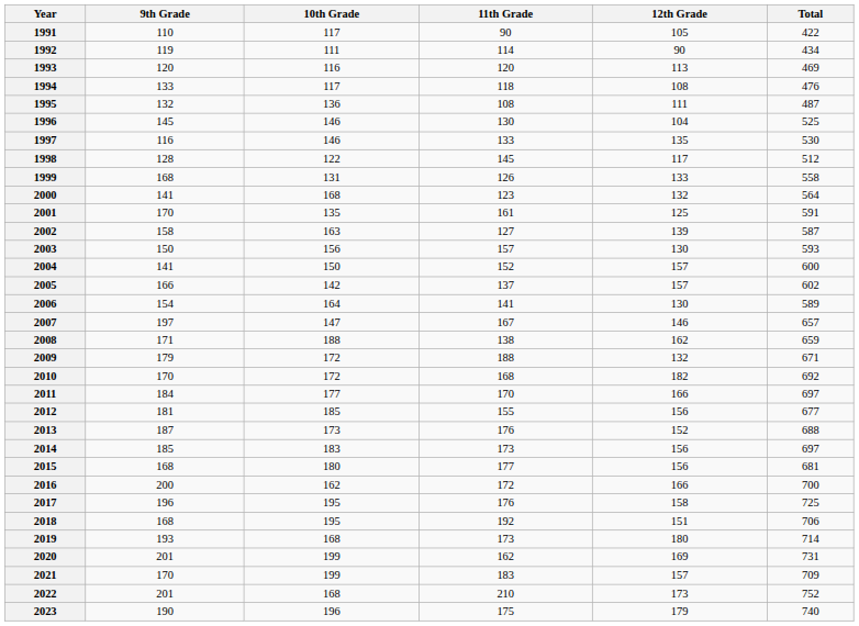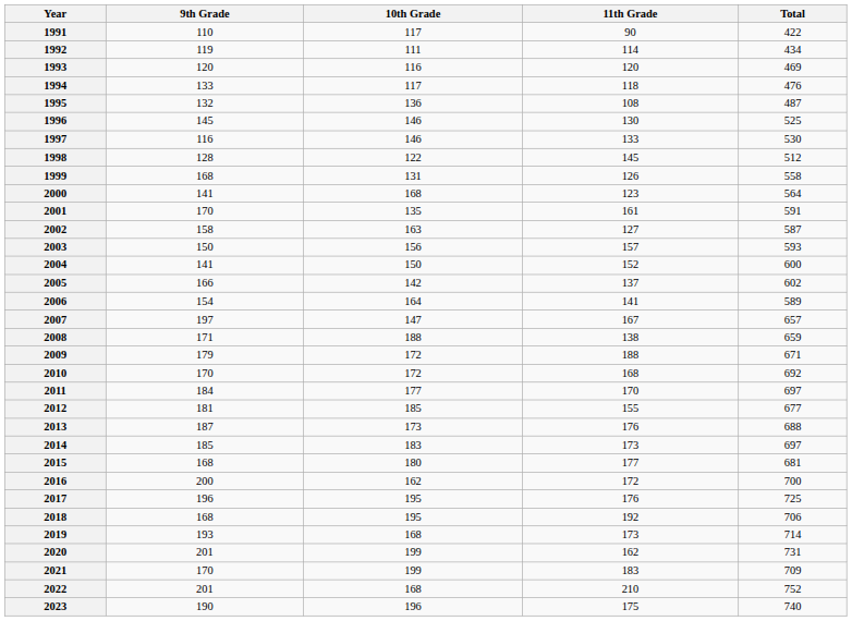 <table class="wikitable sortable mw-collapsible mw-collapsed" style="text-align: center; width: 60%;">
 <tr style="text-align: center;">
 <th scope=col>Year</th>
 <th scope=col>9th Grade</th>
 <th scope=col>10th Grade</th>
 <th scope=col>11th Grade</th>
-<th scope=col>12th Grade</th>
 <th scope=col>Total</th>
 </tr>
 <tr style="text-align: center;">
 <th scope=row>1991</th>
 <td>110</td>
 <td>117</td>
 <td>90</td>
-<td>105</td>
 <td>422</td>
 </tr>
 <tr style="text-align: center;">
 <th scope=row>1992</th>
 <td>119</td>
 <td>111</td>
 <td>114</td>
-<td>90</td>
 <td>434</td>
 </tr>
 <tr style="text-align: center;">
 <th scope=row>1993</th>
 <td>120</td>
 <td>116</td>
 <td>120</td>
-<td>113</td>
 <td>469</td>
 </tr>
 <tr style="text-align: center;">
 <th scope=row>1994</th>
 <td>133</td>
 <td>117</td>
 <td>118</td>
-<td>108</td>
 <td>476</td>
 </tr>
 <tr style="text-align: center;">
 <th scope=row>1995</th>
 <td>132</td>
 <td>136</td>
 <td>108</td>
-<td>111</td>
 <td>487</td>
 </tr>
 <tr style="text-align: center;">
 <th scope=row>1996</th>
 <td>145</td>
 <td>146</td>
 <td>130</td>
-<td>104</td>
 <td>525</td>
 </tr>
 <tr style="text-align: center;">
 <th scope=row>1997</th>
 <td>116</td>
 <td>146</td>
 <td>133</td>
-<td>135</td>
 <td>530</td>
 </tr>
 <tr style="text-align: center;">
 <th scope=row>1998</th>
 <td>128</td>
 <td>122</td>
 <td>145</td>
-<td>117</td>
 <td>512</td>
 </tr>
 <tr style="text-align: center;">
 <th scope=row>1999</th>
 <td>168</td>
 <td>131</td>
 <td>126</td>
-<td>133</td>
 <td>558</td>
 </tr>
 <tr style="text-align: center;">
 <th scope=row>2000</th>
 <td>141</td>
 <td>168</td>
 <td>123</td>
-<td>132</td>
 <td>564</td>
 </tr>
 <tr style="text-align: center;">
 <th scope=row>2001</th>
 <td>170</td>
 <td>135</td>
 <td>161</td>
-<td>125</td>
 <td>591</td>
 </tr>
 <tr style="text-align: center;">
 <th scope=row>2002</th>
 <td>158</td>
 <td>163</td>
 <td>127</td>
-<td>139</td>
 <td>587</td>
 </tr>
 <tr style="text-align: center;">
 <th scope=row>2003</th>
 <td>150</td>
 <td>156</td>
 <td>157</td>
-<td>130</td>
 <td>593</td>
 </tr>
 <tr style="text-align: center;">
 <th scope=row>2004</th>
 <td>141</td>
 <td>150</td>
 <td>152</td>
-<td>157</td>
 <td>600</td>
 </tr>
 <tr style="text-align: center;">
 <th scope=row>2005</th>
 <td>166</td>
 <td>142</td>
 <td>137</td>
-<td>157</td>
 <td>602</td>
 </tr>
 <tr style="text-align: center;">
 <th scope=row>2006</th>
 <td>154</td>
 <td>164</td>
 <td>141</td>
-<td>130</td>
 <td>589</td>
 </tr>
 <tr style="text-align: center;">
 <th scope=row>2007</th>
 <td>197</td>
 <td>147</td>
 <td>167</td>
-<td>146</td>
 <td>657</td>
 </tr>
 <tr style="text-align: center;">
 <th scope=row>2008</th>
 <td>171</td>
 <td>188</td>
 <td>138</td>
-<td>162</td>
 <td>659</td>
 </tr>
 <tr style="text-align: center;">
 <th scope=row>2009</th>
 <td>179</td>
 <td>172</td>
 <td>188</td>
-<td>132</td>
 <td>671</td>
 </tr>
 <tr style="text-align: center;">
 <th scope=row>2010</th>
 <td>170</td>
 <td>172</td>
 <td>168</td>
-<td>182</td>
 <td>692</td>
 </tr>
 <tr style="text-align: center;">
 <th scope=row>2011</th>
 <td>184</td>
 <td>177</td>
 <td>170</td>
-<td>166</td>
 <td>697</td>
 </tr>
 <tr style="text-align: center;">
 <th scope=row>2012</th>
 <td>181</td>
 <td>185</td>
 <td>155</td>
-<td>156</td>
 <td>677</td>
 </tr>
 <tr style="text-align: center;">
 <th scope=row>2013</th>
 <td>187</td>
 <td>173</td>
 <td>176</td>
-<td>152</td>
 <td>688</td>
 </tr>
 <tr style="text-align: center;">
 <th scope=row>2014</th>
 <td>185</td>
 <td>183</td>
 <td>173</td>
-<td>156</td>
 <td>697</td>
 </tr>
 <tr style="text-align: center;">
 <th scope=row>2015</th>
 <td>168</td>
 <td>180</td>
 <td>177</td>
-<td>156</td>
 <td>681</td>
 </tr>
 <tr style="text-align: center;">
 <th scope=row>2016</th>
 <td>200</td>
 <td>162</td>
 <td>172</td>
-<td>166</td>
 <td>700</td>
 </tr>
 <tr style="text-align: center;">
 <th scope=row>2017</th>
 <td>196</td>
 <td>195</td>
 <td>176</td>
-<td>158</td>
 <td>725</td>
 </tr>
 <tr style="text-align: center;">
 <th scope=row>2018</th>
 <td>168</td>
 <td>195</td>
 <td>192</td>
-<td>151</td>
 <td>706</td>
 </tr>
 <tr style="text-align: center;">
 <th scope=row>2019</th>
 <td>193</td>
 <td>168</td>
 <td>173</td>
-<td>180</td>
 <td>714</td>
 </tr>
 <tr style="text-align: center;">
 <th scope=row>2020</th>
 <td>201</td>
 <td>199</td>
 <td>162</td>
-<td>169</td>
 <td>731</td>
 </tr>
 <tr style="text-align: center;">
 <th scope=row>2021</th>
 <td>170</td>
 <td>199</td>
 <td>183</td>
-<td>157</td>
 <td>709</td>
 </tr>
 <tr style="text-align: center;">
 <th scope=row>2022</th>
 <td>201</td>
 <td>168</td>
 <td>210</td>
-<td>173</td>
 <td>752</td>
 </tr>
 <tr style="text-align: center;">
 <th scope=row>2023</th>
 <td>190</td>
 <td>196</td>
 <td>175</td>
-<td>179</td>
 <td>740</td>
 </tr>
 </table>
